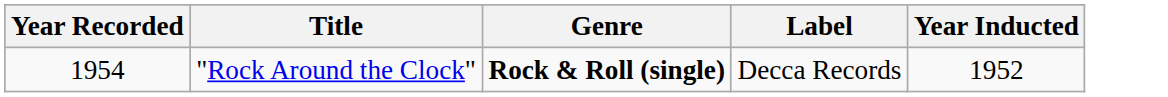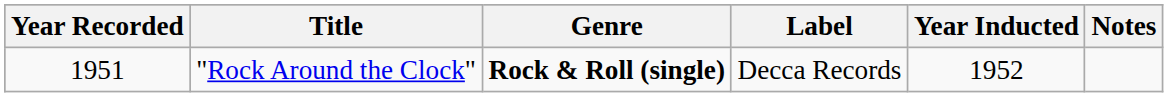 <table class=wikitable>
 <tr>
 <th>Year Recorded</th>
 <th>Title</th>
 <th>Genre</th>
 <th>Label</th>
 <th>Year Inducted</th>
+<th>Notes</th>
 </tr>
 <tr align=center>
-<td>1954</td>
+<td>1951</td>
 <td>"<a href='#'>Rock Around the Clock</a>"</td>
 <td><strong>Rock & Roll (single)</strong></td>
 <td>Decca Records</td>
 <td>1952</td>
+<td></td>
 </tr>
 </table>
